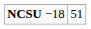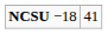 <table class="wikitable">
 <tr align="center">
 </tr>
 <tr align="center">
 <td><strong>NCSU</strong> −18</td>
-<td>51</td>
+<td>41</td>
 </tr>
 </table>
